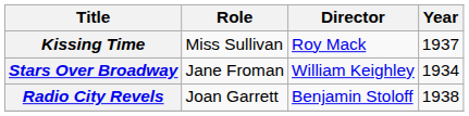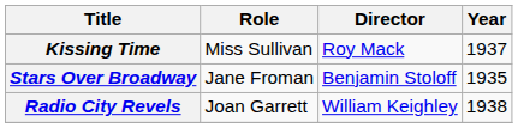 <table class="wikitable plainrowheaders sortable">
 <tr>
 <th scope="col">Title</th>
 <th scope="col">Role</th>
 <th scope="col">Director</th>
 <th scope="col">Year</th>
 </tr>
 <tr>
 <th scope="row"><em>Kissing Time</em></th>
 <td>Miss Sullivan</td>
 <td><a href='#'>Roy Mack</a></td>
 <td>1937</td>
 </tr>
 <tr>
 <th scope="row"><em><a href='#'>Stars Over Broadway</a></em></th>
 <td>Jane Froman</td>
-<td><a href='#'>William Keighley</a></td>
-<td>1934</td>
+<td><a href='#'>Benjamin Stoloff</a></td>
+<td>1935</td>
 </tr>
 <tr>
 <th scope="row"><em><a href='#'>Radio City Revels</a></em></th>
 <td>Joan Garrett</td>
-<td><a href='#'>Benjamin Stoloff</a></td>
+<td><a href='#'>William Keighley</a></td>
 <td>1938</td>
 </tr>
 <tr>
 </tr>
 </table>
